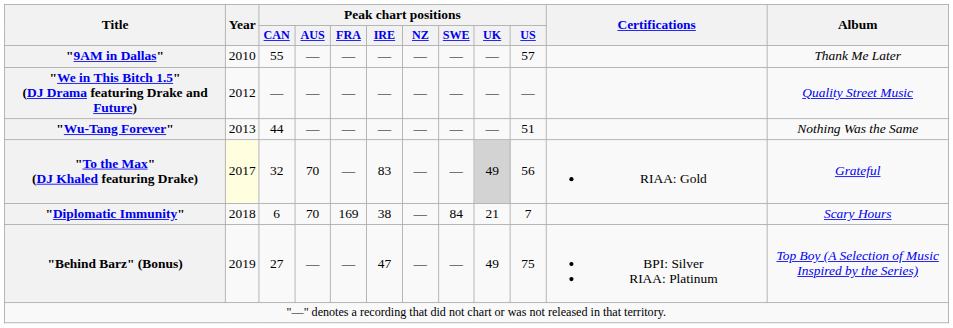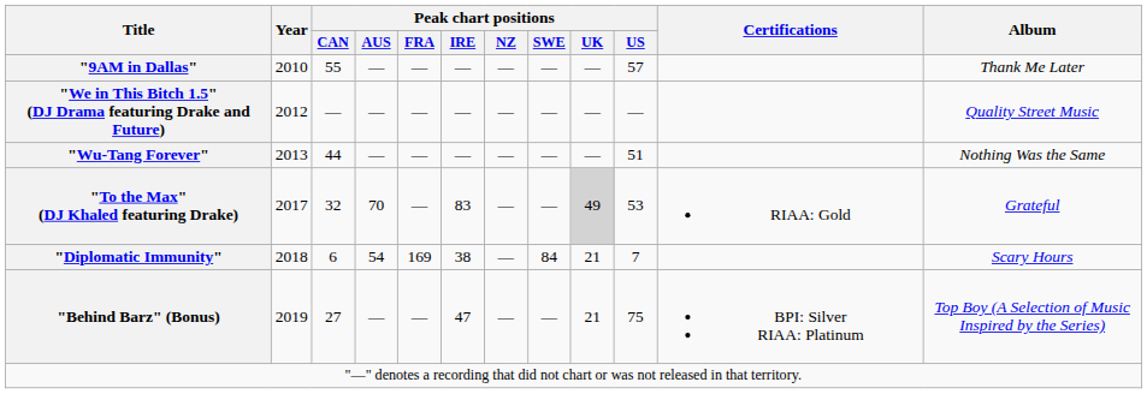 <table class="wikitable plainrowheaders" style="text-align:center;" border="1">
 <tr>
 <th scope="col" rowspan="2" style="width:16em;">Title</th>
 <th scope="col" rowspan="2" style="width:1em;">Year</th>
 <th scope="col" colspan="8">Peak chart positions</th>
 <th scope="col" rowspan="2" style="width:16em;"><a href='#'>Certifications</a></th>
 <th scope="col" rowspan="2" style="width:13em;">Album</th>
 </tr>
 <tr>
 <th scope="col" style="width:2.5em;font-size:90%;"><a href='#'>CAN</a><br></th>
 <th scope="col" style="width:2.5em;font-size:90%;"><a href='#'>AUS</a><br></th>
 <th scope="col" style="width:2.5em;font-size:90%;"><a href='#'>FRA</a><br></th>
 <th scope="col" style="width:2.5em;font-size:90%;"><a href='#'>IRE</a><br></th>
 <th scope="col" style="width:2.5em;font-size:90%;"><a href='#'>NZ</a><br></th>
 <th scope="col" style="width:2.5em;font-size:90%;"><a href='#'>SWE</a><br></th>
 <th scope="col" style="width:2.5em;font-size:90%;"><a href='#'>UK</a><br></th>
 <th scope="col" style="width:2.5em;font-size:90%;"><a href='#'>US</a><br></th>
 </tr>
 <tr>
 <th scope="row">"<a href='#'>9AM in Dallas</a>"</th>
 <td>2010</td>
 <td>55</td>
 <td>—</td>
 <td>—</td>
 <td>—</td>
 <td>—</td>
 <td>—</td>
 <td>—</td>
 <td>57</td>
 <td></td>
 <td><em>Thank Me Later</em></td>
 </tr>
 <tr>
 <th scope="row">"<a href='#'>We in This Bitch 1.5</a>"<br><span>(<a href='#'>DJ Drama</a> featuring Drake and <a href='#'>Future</a>)</span></th>
 <td>2012</td>
 <td>—</td>
 <td>—</td>
 <td>—</td>
 <td>—</td>
 <td>—</td>
 <td>—</td>
 <td>—</td>
 <td>—</td>
 <td></td>
 <td><em><a href='#'>Quality Street Music</a></em></td>
 </tr>
 <tr>
 <th scope="row">"<a href='#'>Wu-Tang Forever</a>"</th>
 <td>2013</td>
 <td>44</td>
 <td>—</td>
 <td>—</td>
 <td>—</td>
 <td>—</td>
 <td>—</td>
 <td>—</td>
 <td>51</td>
 <td></td>
 <td><em>Nothing Was the Same</em></td>
 </tr>
 <tr>
 <th scope="row">"<a href='#'>To the Max</a>"<br><span>(<a href='#'>DJ Khaled</a> featuring Drake)</span></th>
-<td style="background: lightyellow;">2017</td>
+<td>2017</td>
 <td>32</td>
 <td>70</td>
 <td>—</td>
 <td>83</td>
 <td>—</td>
 <td>—</td>
 <td style="background: lightgrey;">49</td>
-<td>56</td>
+<td>53</td>
 <td><br><ul><li>RIAA: Gold</li></ul></td>
 <td><em><a href='#'>Grateful</a></em></td>
 </tr>
 <tr>
 <th scope="row">"<a href='#'>Diplomatic Immunity</a>"</th>
 <td>2018</td>
 <td>6</td>
-<td>70</td>
+<td>54</td>
 <td>169</td>
 <td>38</td>
 <td>—</td>
 <td>84</td>
 <td>21</td>
 <td>7</td>
 <td></td>
 <td><em><a href='#'>Scary Hours</a></em></td>
 </tr>
 <tr>
 <th scope="row">"Behind Barz" (Bonus)</th>
 <td>2019</td>
 <td>27</td>
 <td>—</td>
 <td>—</td>
 <td>47</td>
 <td>—</td>
 <td>—</td>
-<td>49</td>
+<td>21</td>
 <td>75</td>
 <td><br><ul><li>BPI: Silver</li><li>RIAA: Platinum</li></ul></td>
 <td><em><a href='#'>Top Boy (A Selection of Music Inspired by the Series)</a></em></td>
 </tr>
 <tr>
 <td colspan="14" style="font-size:90%">"—" denotes a recording that did not chart or was not released in that territory.</td>
 </tr>
 </table>
